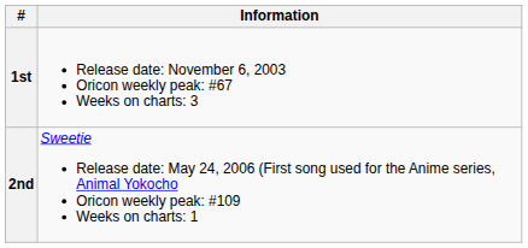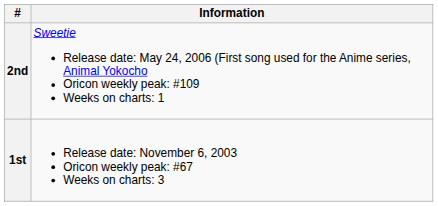 <table class="wikitable" width="580px">
 <tr>
 <th align="left">#</th>
 <th align="left">Information</th>
 </tr>
 <tr>
+<th align="left">2nd</th>
+<td align="left"><em><a href='#'>Sweetie</a></em><br><ul><li>Release date: May 24, 2006 (First song used for the Anime series, <a href='#'>Animal Yokocho</a></li><li>Oricon weekly peak: #109</li><li>Weeks on charts: 1</li></ul></td>
+</tr>
+<tr>
 <th align="left">1st</th>
 <td align="left"><br><ul><li>Release date: November 6, 2003</li><li>Oricon weekly peak: #67</li><li>Weeks on charts: 3</li></ul></td>
 </tr>
-<tr>
-<th align="left">2nd</th>
-<td align="left"><em><a href='#'>Sweetie</a></em><br><ul><li>Release date: May 24, 2006 (First song used for the Anime series, <a href='#'>Animal Yokocho</a></li><li>Oricon weekly peak: #109</li><li>Weeks on charts: 1</li></ul></td>
-</tr>
 </table>
